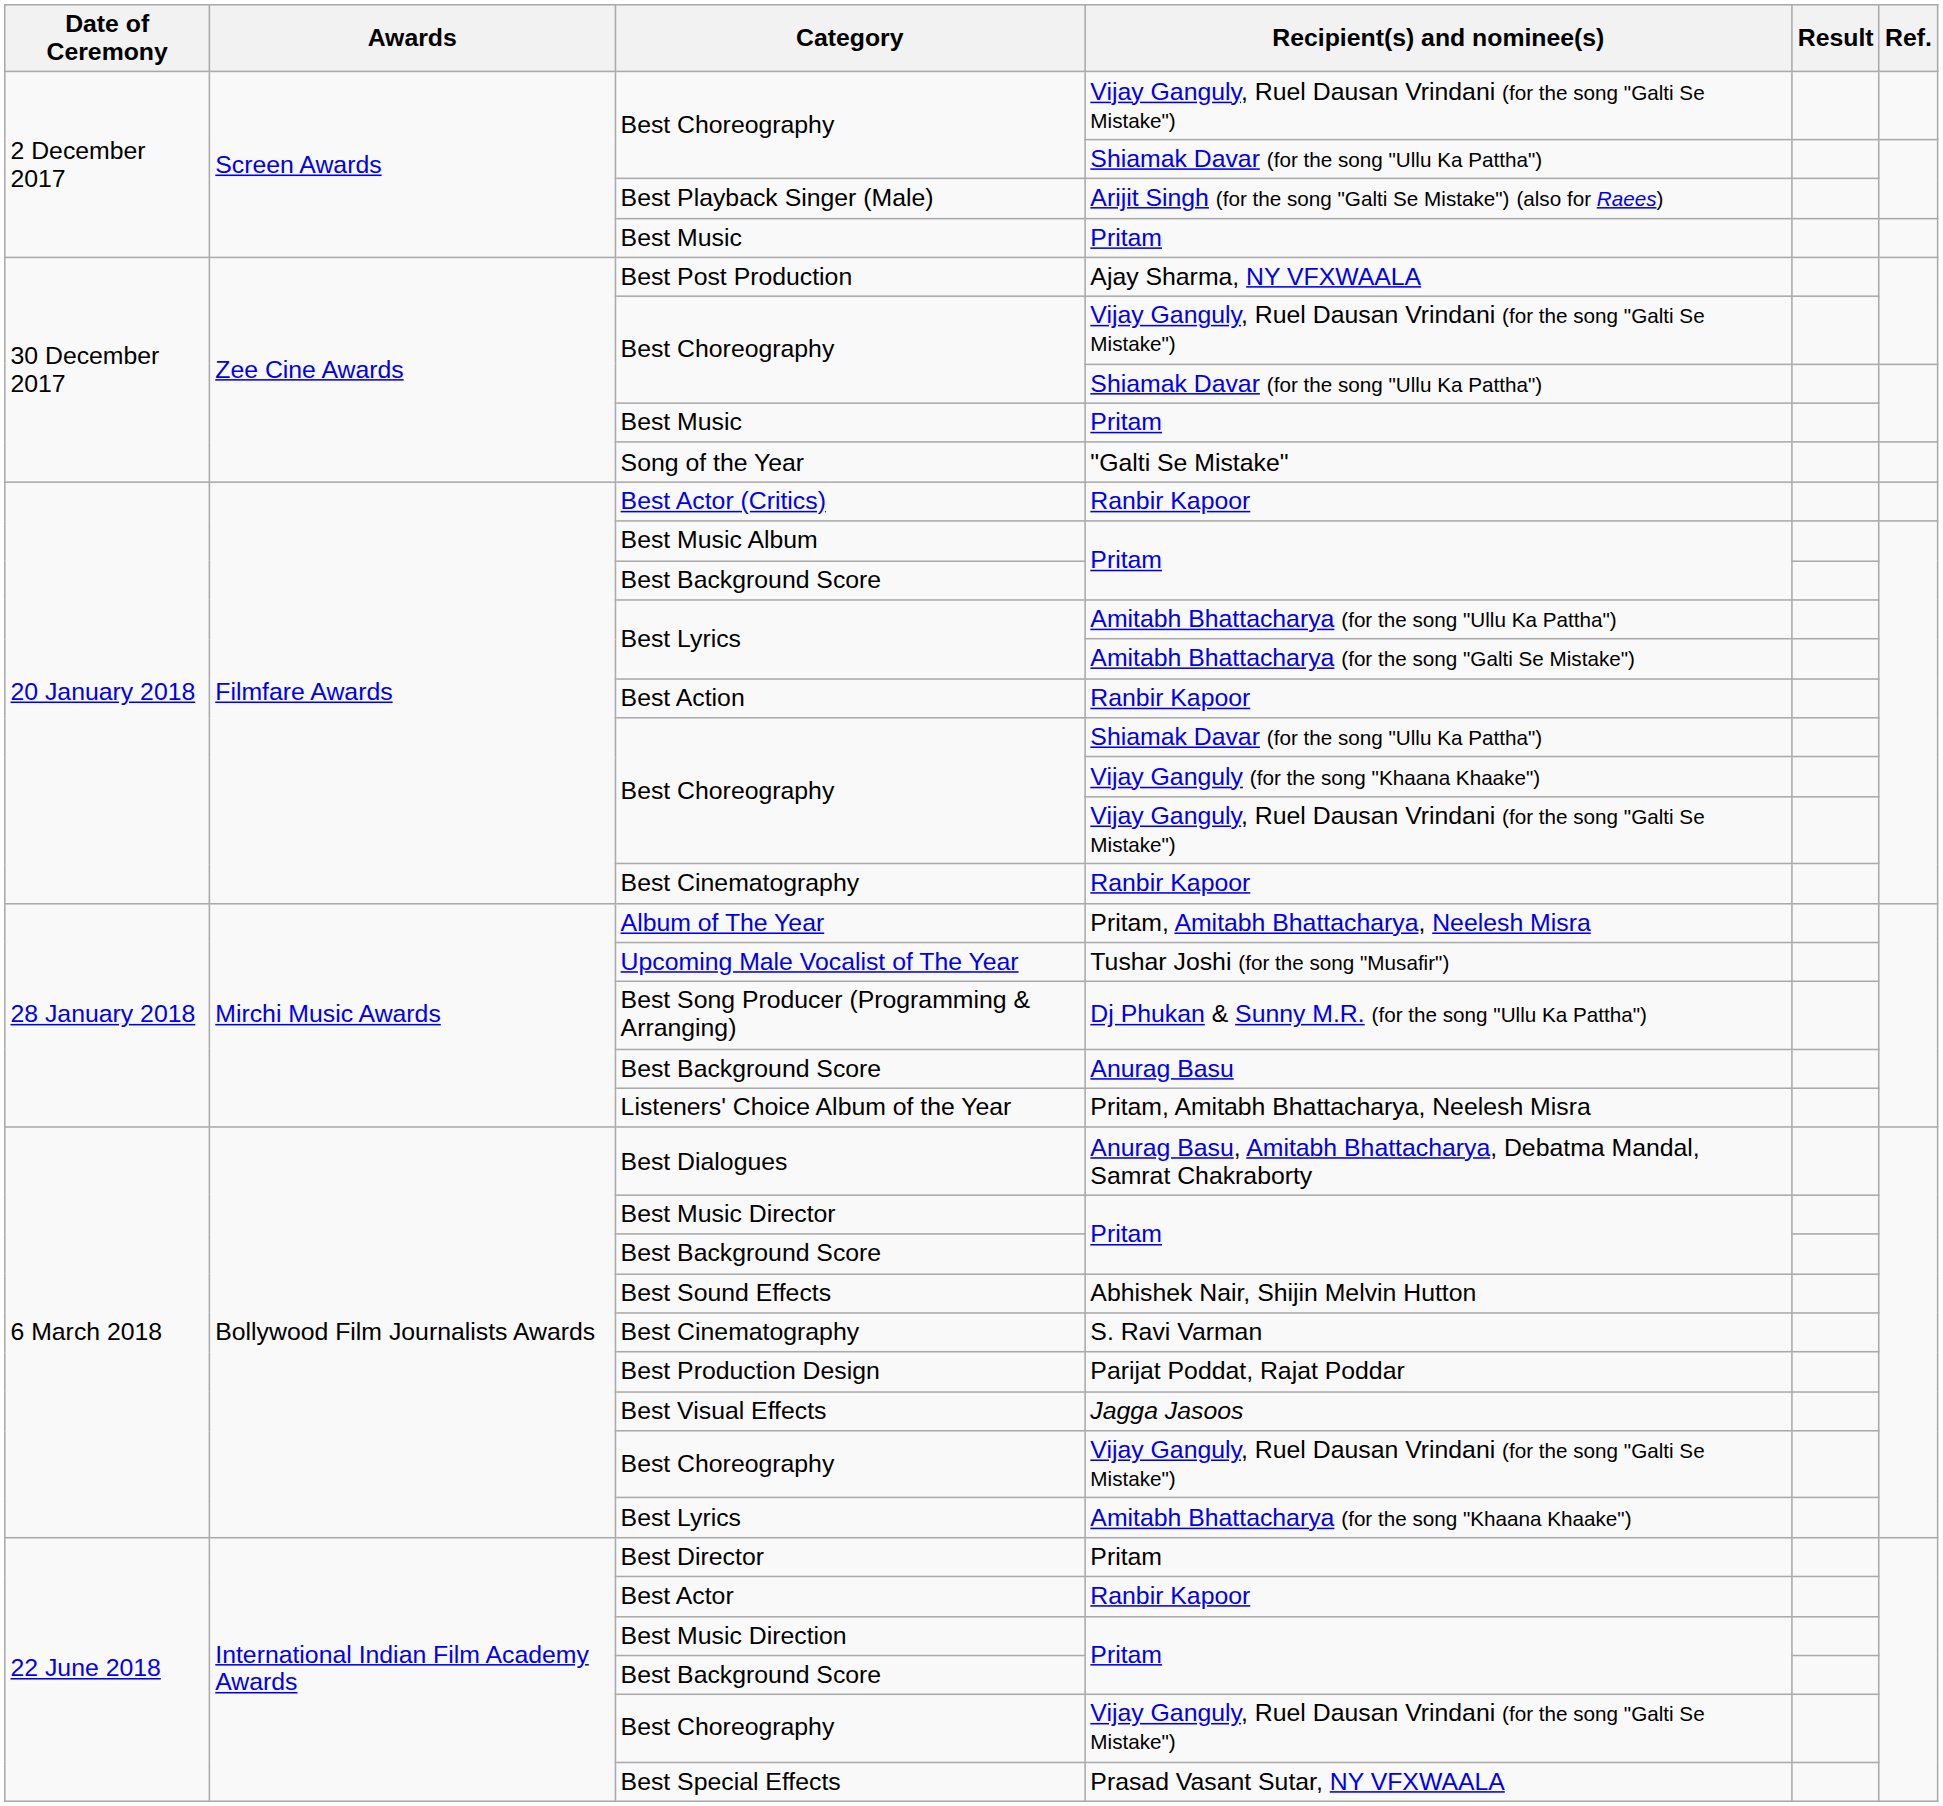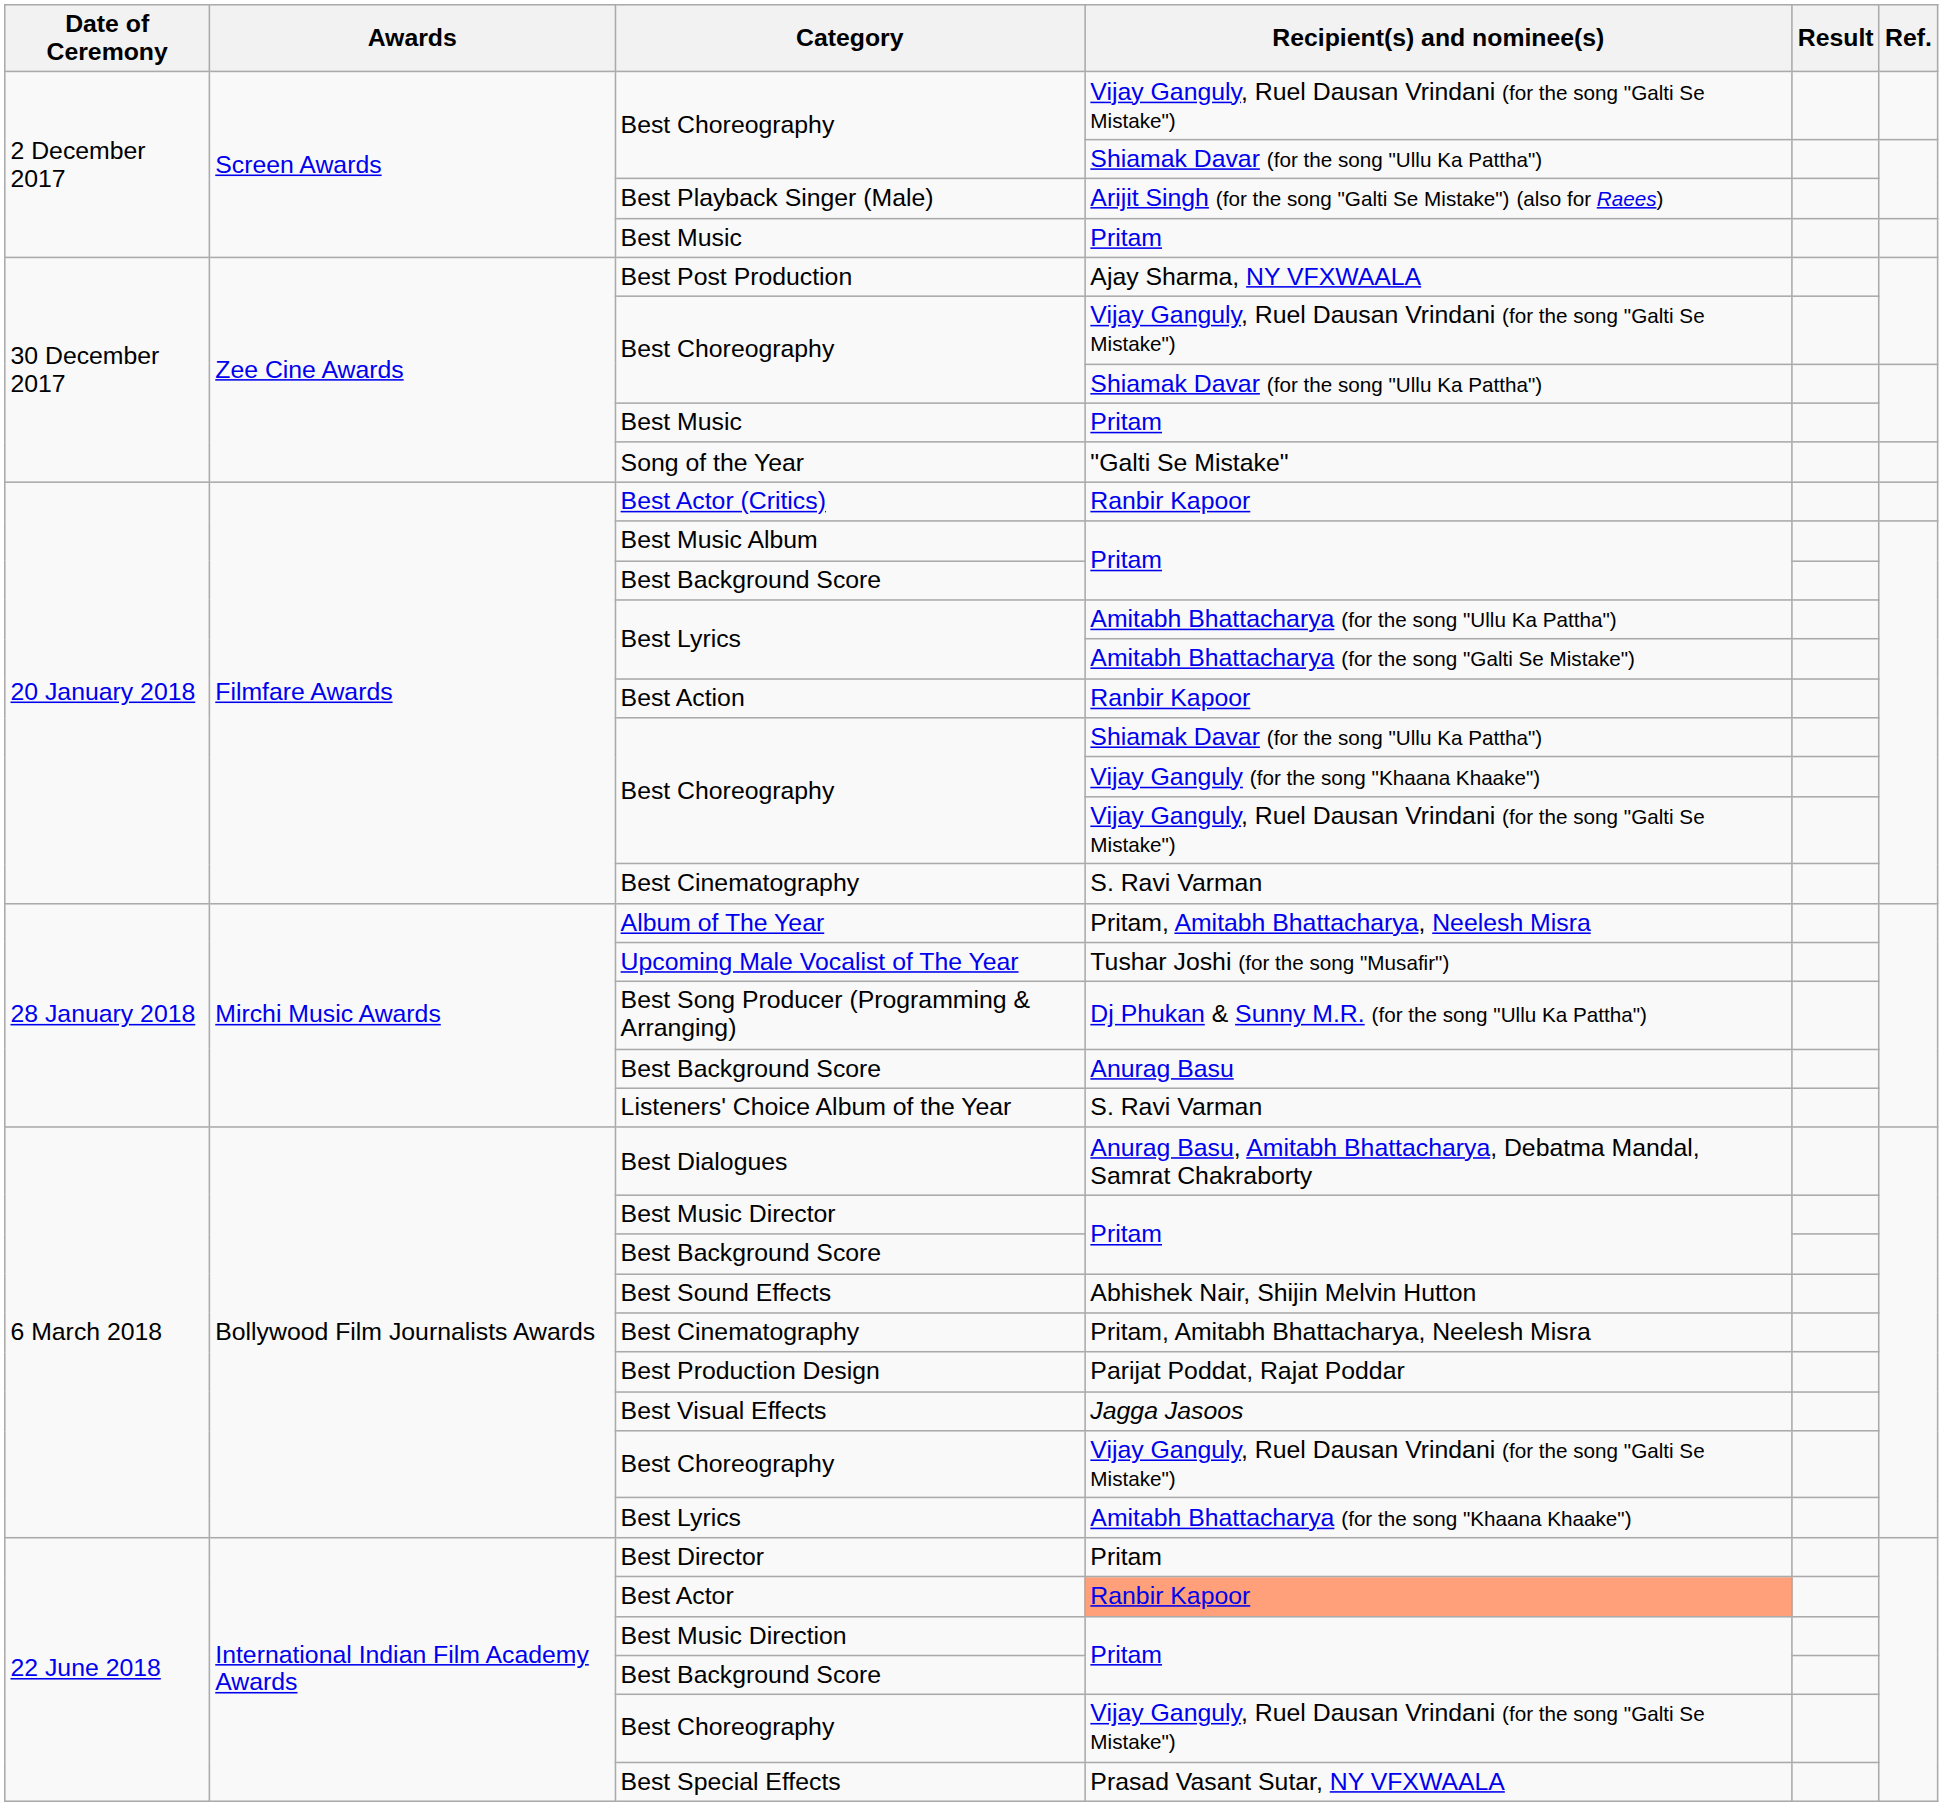 <table class="wikitable sortable">
 <tr>
 <th>Date of Ceremony</th>
 <th>Awards</th>
 <th>Category</th>
 <th>Recipient(s) and nominee(s)</th>
 <th>Result</th>
 <th>Ref.</th>
 </tr>
 <tr>
 <td rowspan="4">2 December 2017</td>
 <td rowspan="4"><a href='#'>Screen Awards</a></td>
 <td rowspan="2">Best Choreography</td>
 <td><a href='#'>Vijay Ganguly</a>, Ruel Dausan Vrindani <small>(for the song "Galti Se Mistake")</small></td>
 <td></td>
 <td></td>
 </tr>
 <tr>
 <td><a href='#'>Shiamak Davar</a> <small>(for the song "Ullu Ka Pattha")</small></td>
 <td></td>
 <td rowspan="2"></td>
 </tr>
 <tr>
 <td>Best Playback Singer (Male)</td>
 <td><a href='#'>Arijit Singh</a> <small>(for the song "Galti Se Mistake")</small> <small>(also for <em><a href='#'>Raees</a></em>)</small></td>
 <td></td>
 </tr>
 <tr>
 <td>Best Music</td>
 <td><a href='#'>Pritam</a></td>
 <td></td>
 <td></td>
 </tr>
 <tr>
 <td rowspan="5">30 December 2017</td>
 <td rowspan="5"><a href='#'>Zee Cine Awards</a></td>
 <td>Best Post Production</td>
 <td>Ajay Sharma, <a href='#'>NY VFXWAALA</a></td>
 <td></td>
 <td rowspan="2"></td>
 </tr>
 <tr>
 <td rowspan="2">Best Choreography</td>
 <td><a href='#'>Vijay Ganguly</a>, Ruel Dausan Vrindani <small>(for the song "Galti Se Mistake")</small></td>
 <td></td>
 </tr>
 <tr>
 <td><a href='#'>Shiamak Davar</a> <small>(for the song "Ullu Ka Pattha")</small></td>
 <td></td>
 <td rowspan="2"></td>
 </tr>
 <tr>
 <td>Best Music</td>
 <td><a href='#'>Pritam</a></td>
 <td></td>
 </tr>
 <tr>
 <td>Song of the Year</td>
 <td>"Galti Se Mistake"</td>
 <td></td>
 <td></td>
 </tr>
 <tr>
 <td rowspan="10"><a href='#'>20 January 2018</a></td>
 <td rowspan="10"><a href='#'>Filmfare Awards</a></td>
 <td><a href='#'>Best Actor (Critics)</a></td>
 <td><a href='#'>Ranbir Kapoor</a></td>
 <td></td>
 <td></td>
 </tr>
 <tr>
 <td>Best Music Album</td>
 <td rowspan="2"><a href='#'>Pritam</a></td>
 <td></td>
 <td rowspan="9"></td>
 </tr>
 <tr>
 <td>Best Background Score</td>
 <td></td>
 </tr>
 <tr>
 <td rowspan="2">Best Lyrics</td>
 <td><a href='#'>Amitabh Bhattacharya</a> <small>(for the song "Ullu Ka Pattha")</small></td>
 <td></td>
 </tr>
 <tr>
 <td><a href='#'>Amitabh Bhattacharya</a> <small>(for the song "Galti Se Mistake")</small></td>
 <td></td>
 </tr>
 <tr>
 <td>Best Action</td>
 <td><a href='#'>Ranbir Kapoor</a></td>
 <td></td>
 </tr>
 <tr>
 <td rowspan="3">Best Choreography</td>
 <td><a href='#'>Shiamak Davar</a> <small>(for the song "Ullu Ka Pattha")</small></td>
 <td></td>
 </tr>
 <tr>
 <td><a href='#'>Vijay Ganguly</a> <small>(for the song "Khaana Khaake")</small></td>
 <td></td>
 </tr>
 <tr>
 <td><a href='#'>Vijay Ganguly</a>, Ruel Dausan Vrindani <small>(for the song "Galti Se Mistake")</small></td>
 <td></td>
 </tr>
 <tr>
 <td>Best Cinematography</td>
-<td><a href='#'>Ranbir Kapoor</a></td>
+<td>S. Ravi Varman</td>
 <td></td>
 </tr>
 <tr>
 <td rowspan="5"><a href='#'>28 January 2018</a></td>
 <td rowspan="5"><a href='#'>Mirchi Music Awards</a></td>
 <td><a href='#'>Album of The Year</a></td>
 <td>Pritam, <a href='#'>Amitabh Bhattacharya</a>, <a href='#'>Neelesh Misra</a></td>
 <td></td>
 <td rowspan="5"></td>
 </tr>
 <tr>
 <td><a href='#'>Upcoming Male Vocalist of The Year</a></td>
 <td>Tushar Joshi <small>(for the song "Musafir")</small></td>
 <td></td>
 </tr>
 <tr>
 <td>Best Song Producer (Programming & Arranging)</td>
 <td><a href='#'>Dj Phukan</a> & <a href='#'>Sunny M.R.</a> <small>(for the song "Ullu Ka Pattha")</small></td>
 <td></td>
 </tr>
 <tr>
 <td>Best Background Score</td>
 <td><a href='#'>Anurag Basu</a></td>
 <td></td>
 </tr>
 <tr>
 <td>Listeners' Choice Album of the Year</td>
-<td>Pritam, Amitabh Bhattacharya, Neelesh Misra</td>
+<td>S. Ravi Varman</td>
 <td></td>
 </tr>
 <tr>
 <td rowspan="9">6 March 2018</td>
 <td rowspan="9">Bollywood Film Journalists Awards</td>
 <td>Best Dialogues</td>
 <td><a href='#'>Anurag Basu</a>, <a href='#'>Amitabh Bhattacharya</a>, Debatma Mandal, Samrat Chakraborty</td>
 <td></td>
 <td rowspan="9"></td>
 </tr>
 <tr>
 <td>Best Music Director</td>
 <td rowspan="2"><a href='#'>Pritam</a></td>
 <td></td>
 </tr>
 <tr>
 <td>Best Background Score</td>
 <td></td>
 </tr>
 <tr>
 <td>Best Sound Effects</td>
 <td>Abhishek Nair, Shijin Melvin Hutton</td>
 <td></td>
 </tr>
 <tr>
 <td>Best Cinematography</td>
-<td>S. Ravi Varman</td>
+<td>Pritam, Amitabh Bhattacharya, Neelesh Misra</td>
 <td></td>
 </tr>
 <tr>
 <td>Best Production Design</td>
 <td>Parijat Poddat, Rajat Poddar</td>
 <td></td>
 </tr>
 <tr>
 <td>Best Visual Effects</td>
 <td><em>Jagga Jasoos</em></td>
 <td></td>
 </tr>
 <tr>
 <td>Best Choreography</td>
 <td><a href='#'>Vijay Ganguly</a>, Ruel Dausan Vrindani <small>(for the song "Galti Se Mistake")</small></td>
 <td></td>
 </tr>
 <tr>
 <td>Best Lyrics</td>
 <td><a href='#'>Amitabh Bhattacharya</a> <small>(for the song "Khaana Khaake")</small></td>
 <td></td>
 </tr>
 <tr>
 <td rowspan="6"><a href='#'>22 June 2018</a></td>
 <td rowspan="6"><a href='#'>International Indian Film Academy Awards</a></td>
 <td>Best Director</td>
 <td>Pritam</td>
 <td></td>
 <td rowspan="6"></td>
 </tr>
 <tr>
 <td>Best Actor</td>
-<td><a href='#'>Ranbir Kapoor</a></td>
+<td style="background: lightsalmon;"><a href='#'>Ranbir Kapoor</a></td>
 <td></td>
 </tr>
 <tr>
 <td>Best Music Direction</td>
 <td rowspan="2"><a href='#'>Pritam</a></td>
 <td></td>
 </tr>
 <tr>
 <td>Best Background Score</td>
 <td></td>
 </tr>
 <tr>
 <td>Best Choreography</td>
 <td><a href='#'>Vijay Ganguly</a>, Ruel Dausan Vrindani <small>(for the song "Galti Se Mistake")</small></td>
 <td></td>
 </tr>
 <tr>
 <td>Best Special Effects</td>
 <td>Prasad Vasant Sutar, <a href='#'>NY VFXWAALA</a></td>
 <td></td>
 </tr>
 </table>
